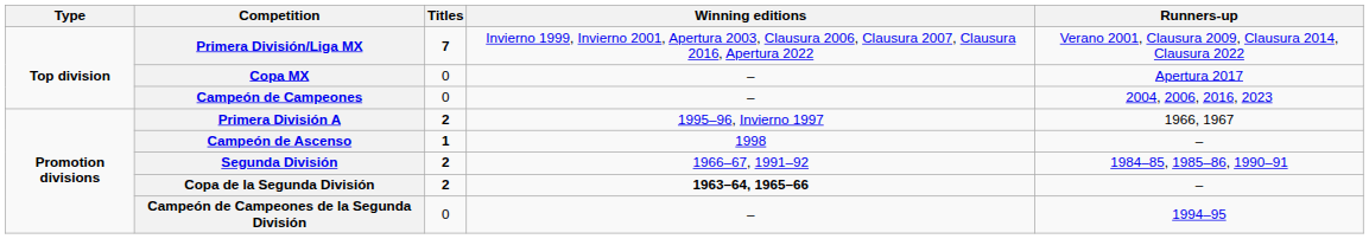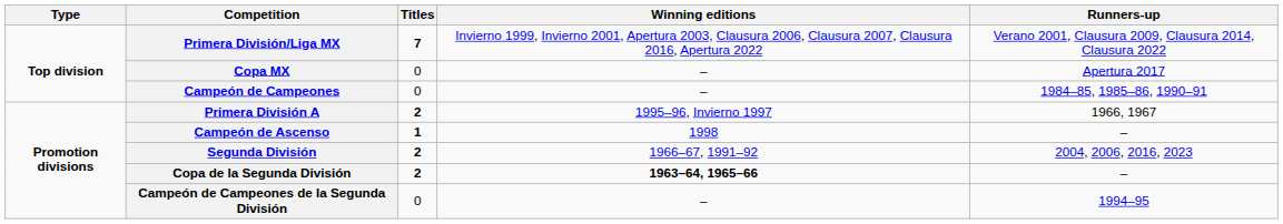 <table class="wikitable" style="text-align: center;">
 <tr>
 <th>Type</th>
 <th>Competition</th>
 <th>Titles</th>
 <th>Winning editions</th>
 <th>Runners-up</th>
 </tr>
 <tr>
 <td rowspan="3"><br><strong>Top division</strong></td>
 <th scope=col><a href='#'>Primera División/Liga MX</a></th>
 <td><strong>7</strong></td>
 <td><a href='#'>Invierno 1999</a>, <a href='#'>Invierno 2001</a>, <a href='#'>Apertura 2003</a>, <a href='#'>Clausura 2006</a>, <a href='#'>Clausura 2007</a>, <a href='#'>Clausura 2016</a>, <a href='#'>Apertura 2022</a></td>
 <td><a href='#'>Verano 2001</a>, <a href='#'>Clausura 2009</a>, <a href='#'>Clausura 2014</a>, <a href='#'>Clausura 2022</a></td>
 </tr>
 <tr>
 <th scope=col><a href='#'>Copa MX</a></th>
 <td>0</td>
 <td>–</td>
 <td><a href='#'>Apertura 2017</a></td>
 </tr>
 <tr>
 <th scope=col><a href='#'>Campeón de Campeones</a></th>
 <td>0</td>
 <td>–</td>
-<td><a href='#'>2004</a>, <a href='#'>2006</a>, <a href='#'>2016</a>, <a href='#'>2023</a></td>
+<td><a href='#'>1984–85</a>, <a href='#'>1985–86</a>, <a href='#'>1990–91</a></td>
 </tr>
 <tr>
 <td rowspan="5"><strong>Promotion divisions</strong></td>
 <th scope=col><a href='#'>Primera División A</a></th>
 <td><strong>2</strong></td>
 <td><a href='#'>1995–96</a>, <a href='#'>Invierno 1997</a></td>
 <td>1966, 1967</td>
 </tr>
 <tr>
 <th scope=col><a href='#'>Campeón de Ascenso</a></th>
 <td><strong>1</strong></td>
 <td><a href='#'>1998</a></td>
 <td>–</td>
 </tr>
 <tr>
 <th scope=col><a href='#'>Segunda División</a></th>
 <td><strong>2</strong></td>
 <td><a href='#'>1966–67</a>, <a href='#'>1991–92</a></td>
-<td><a href='#'>1984–85</a>, <a href='#'>1985–86</a>, <a href='#'>1990–91</a></td>
+<td><a href='#'>2004</a>, <a href='#'>2006</a>, <a href='#'>2016</a>, <a href='#'>2023</a></td>
 </tr>
 <tr>
 <th scope=col>Copa de la Segunda División</th>
 <td><strong>2</strong></td>
 <td><strong>1963–64, 1965–66</strong></td>
 <td>–</td>
 </tr>
 <tr>
 <th scope=col>Campeón de Campeones de la Segunda División</th>
 <td>0</td>
 <td>–</td>
 <td><a href='#'>1994–95</a></td>
 </tr>
 </table>
